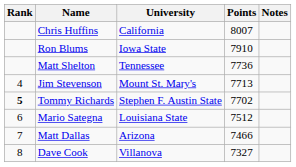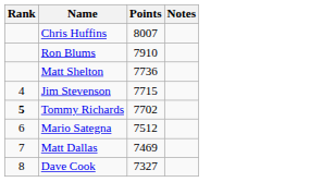 <table class="wikitable sortable" style="text-align:center">
 <tr>
 <th>Rank</th>
 <th>Name</th>
-<th>University</th>
 <th>Points</th>
 <th>Notes</th>
 </tr>
 <tr>
 <td></td>
 <td align=left><a href='#'>Chris Huffins</a></td>
-<td align=left><a href='#'>California</a></td>
 <td>8007</td>
 <td></td>
 </tr>
 <tr>
 <td></td>
 <td align=left><a href='#'>Ron Blums</a></td>
-<td align="left"><a href='#'>Iowa State</a></td>
 <td>7910</td>
 <td></td>
 </tr>
 <tr>
 <td></td>
 <td align=left><a href='#'>Matt Shelton</a></td>
-<td align="left"><a href='#'>Tennessee</a></td>
 <td>7736</td>
 <td></td>
 </tr>
 <tr>
 <td>4</td>
 <td align=left><a href='#'>Jim Stevenson</a> </td>
-<td align="left"><a href='#'>Mount St. Mary's</a></td>
-<td>7713</td>
+<td>7715</td>
 <td></td>
 </tr>
 <tr>
 <td><strong>5</strong></td>
 <td align=left><a href='#'>Tommy Richards</a></td>
-<td align="left"><a href='#'>Stephen F. Austin State</a></td>
 <td>7702</td>
 <td></td>
 </tr>
 <tr>
 <td>6</td>
 <td align=left><a href='#'>Mario Sategna</a></td>
-<td align="left"><a href='#'>Louisiana State</a></td>
 <td>7512</td>
 <td></td>
 </tr>
 <tr>
 <td>7</td>
 <td align=left><a href='#'>Matt Dallas</a></td>
-<td align="left"><a href='#'>Arizona</a></td>
-<td>7466</td>
+<td>7469</td>
 <td></td>
 </tr>
 <tr>
 <td>8</td>
 <td align=left><a href='#'>Dave Cook</a></td>
-<td align="left"><a href='#'>Villanova</a></td>
 <td>7327</td>
 <td></td>
 </tr>
 </table>
